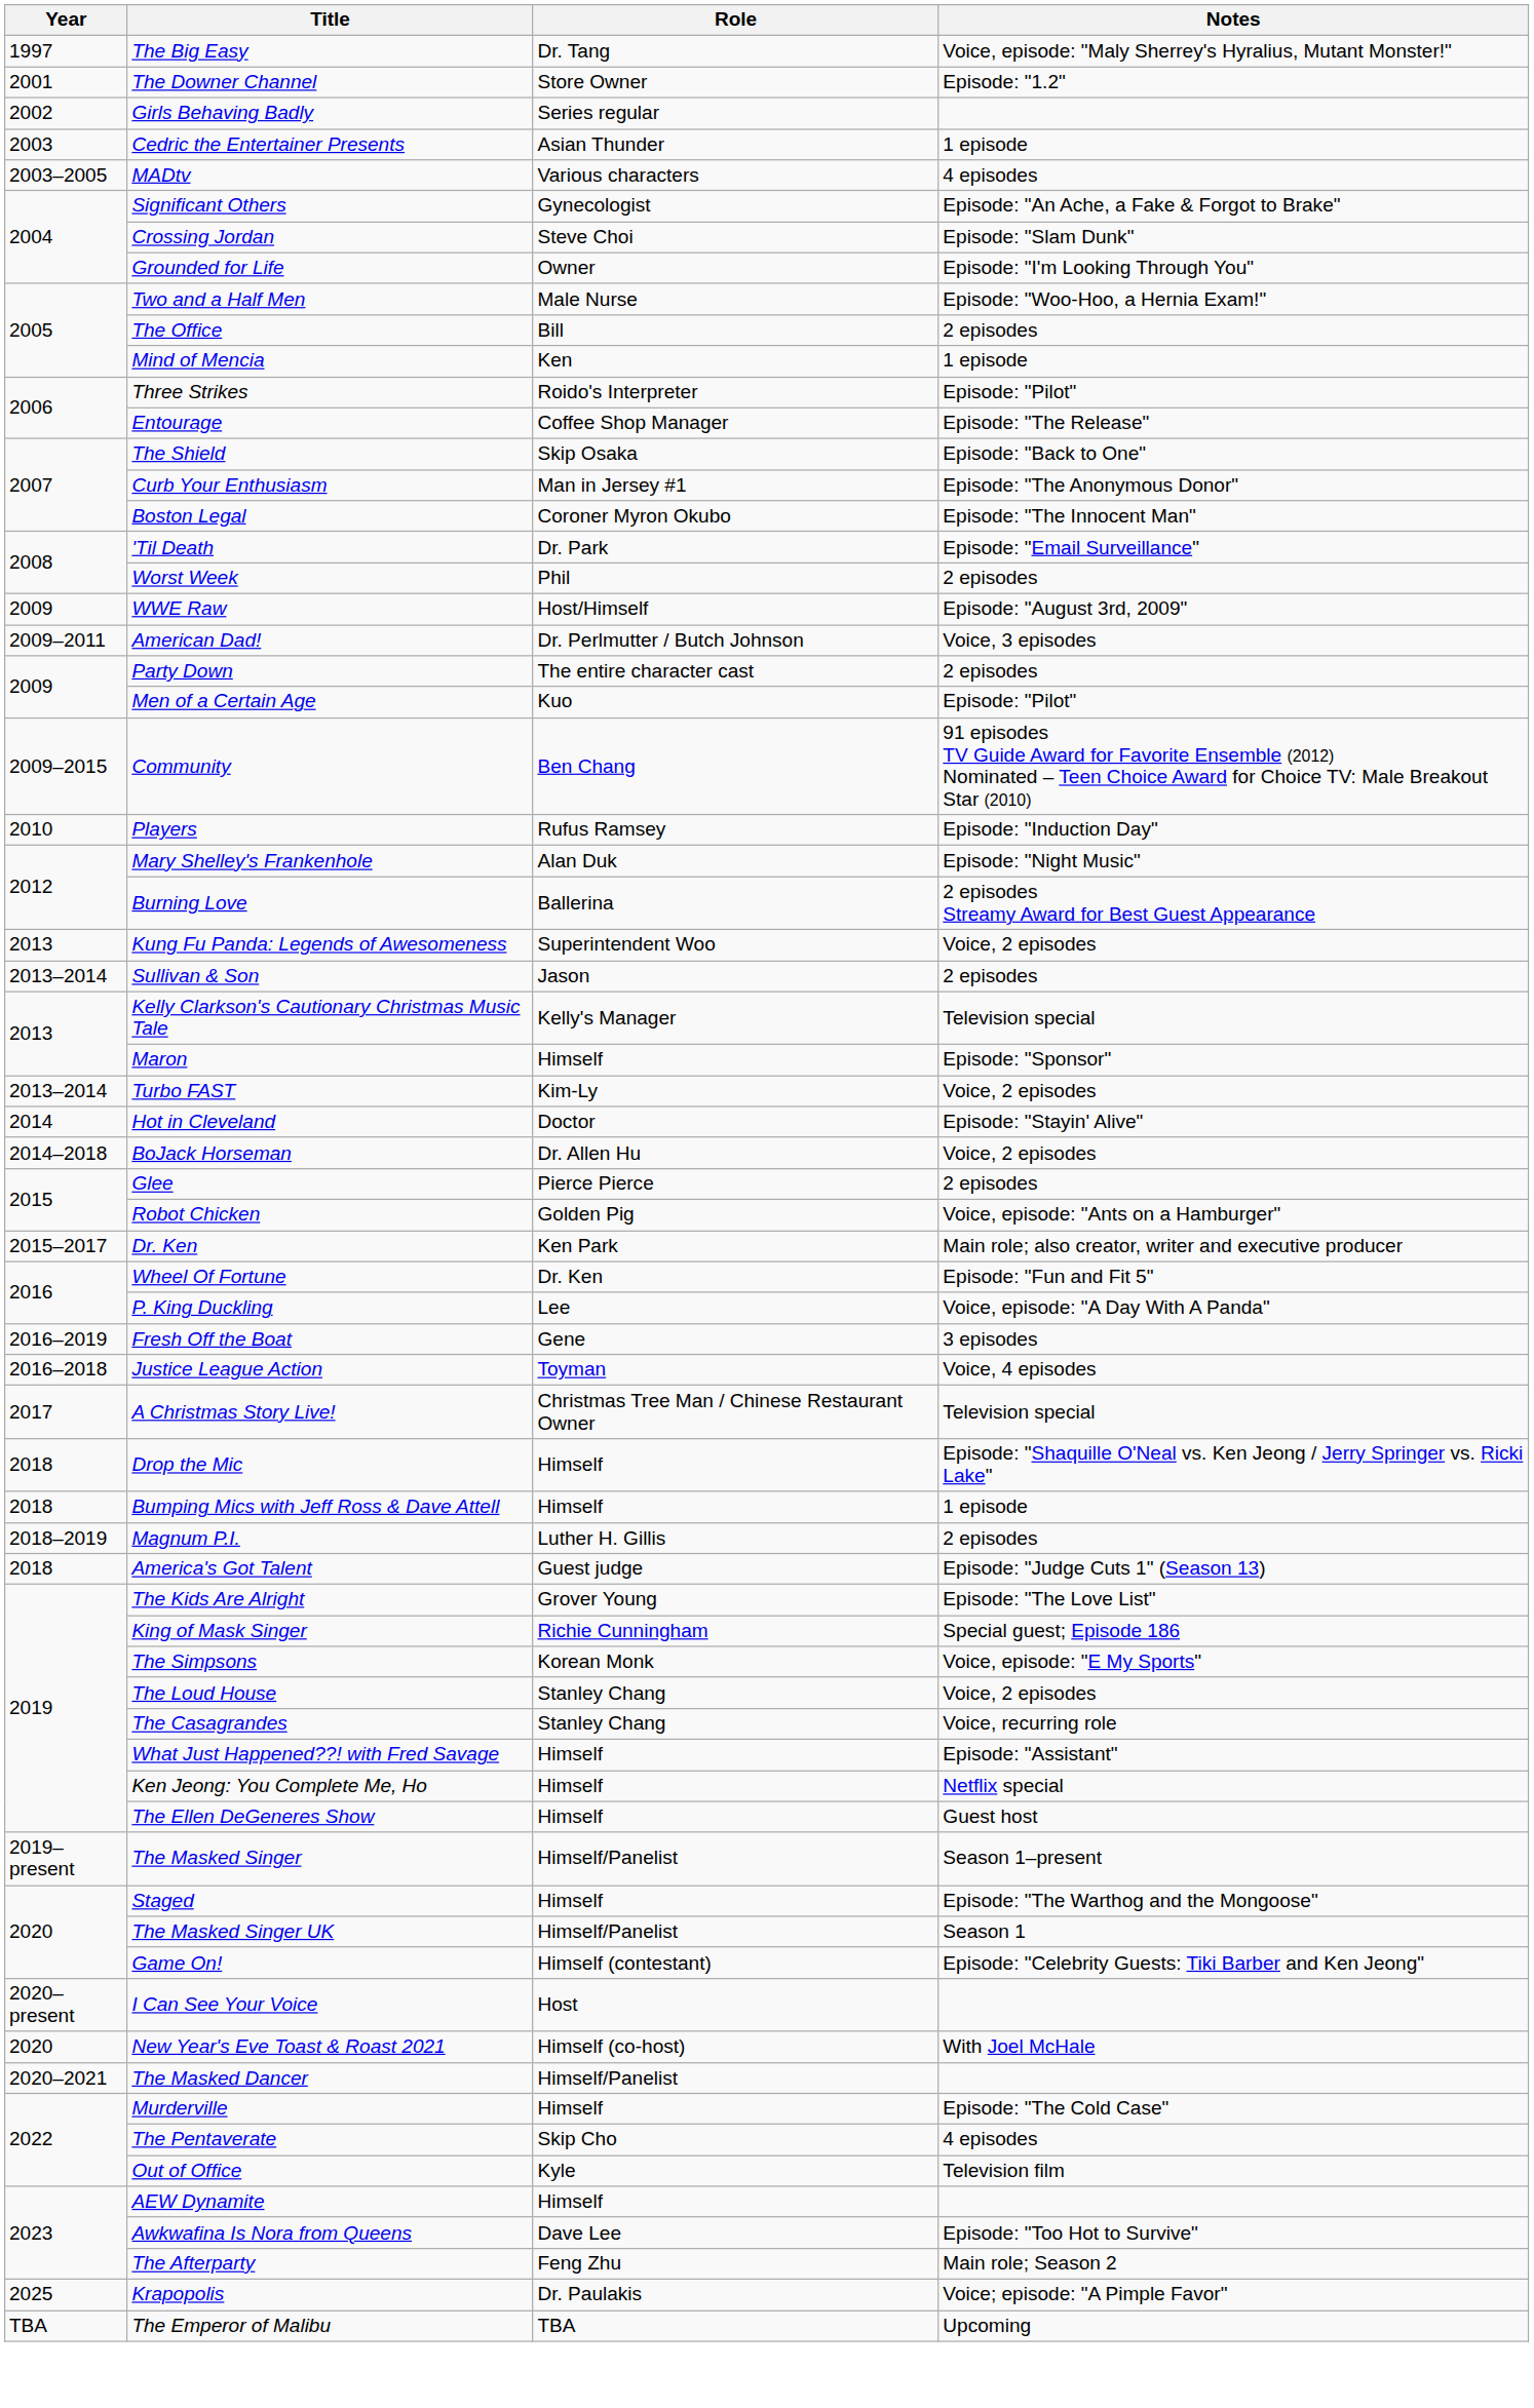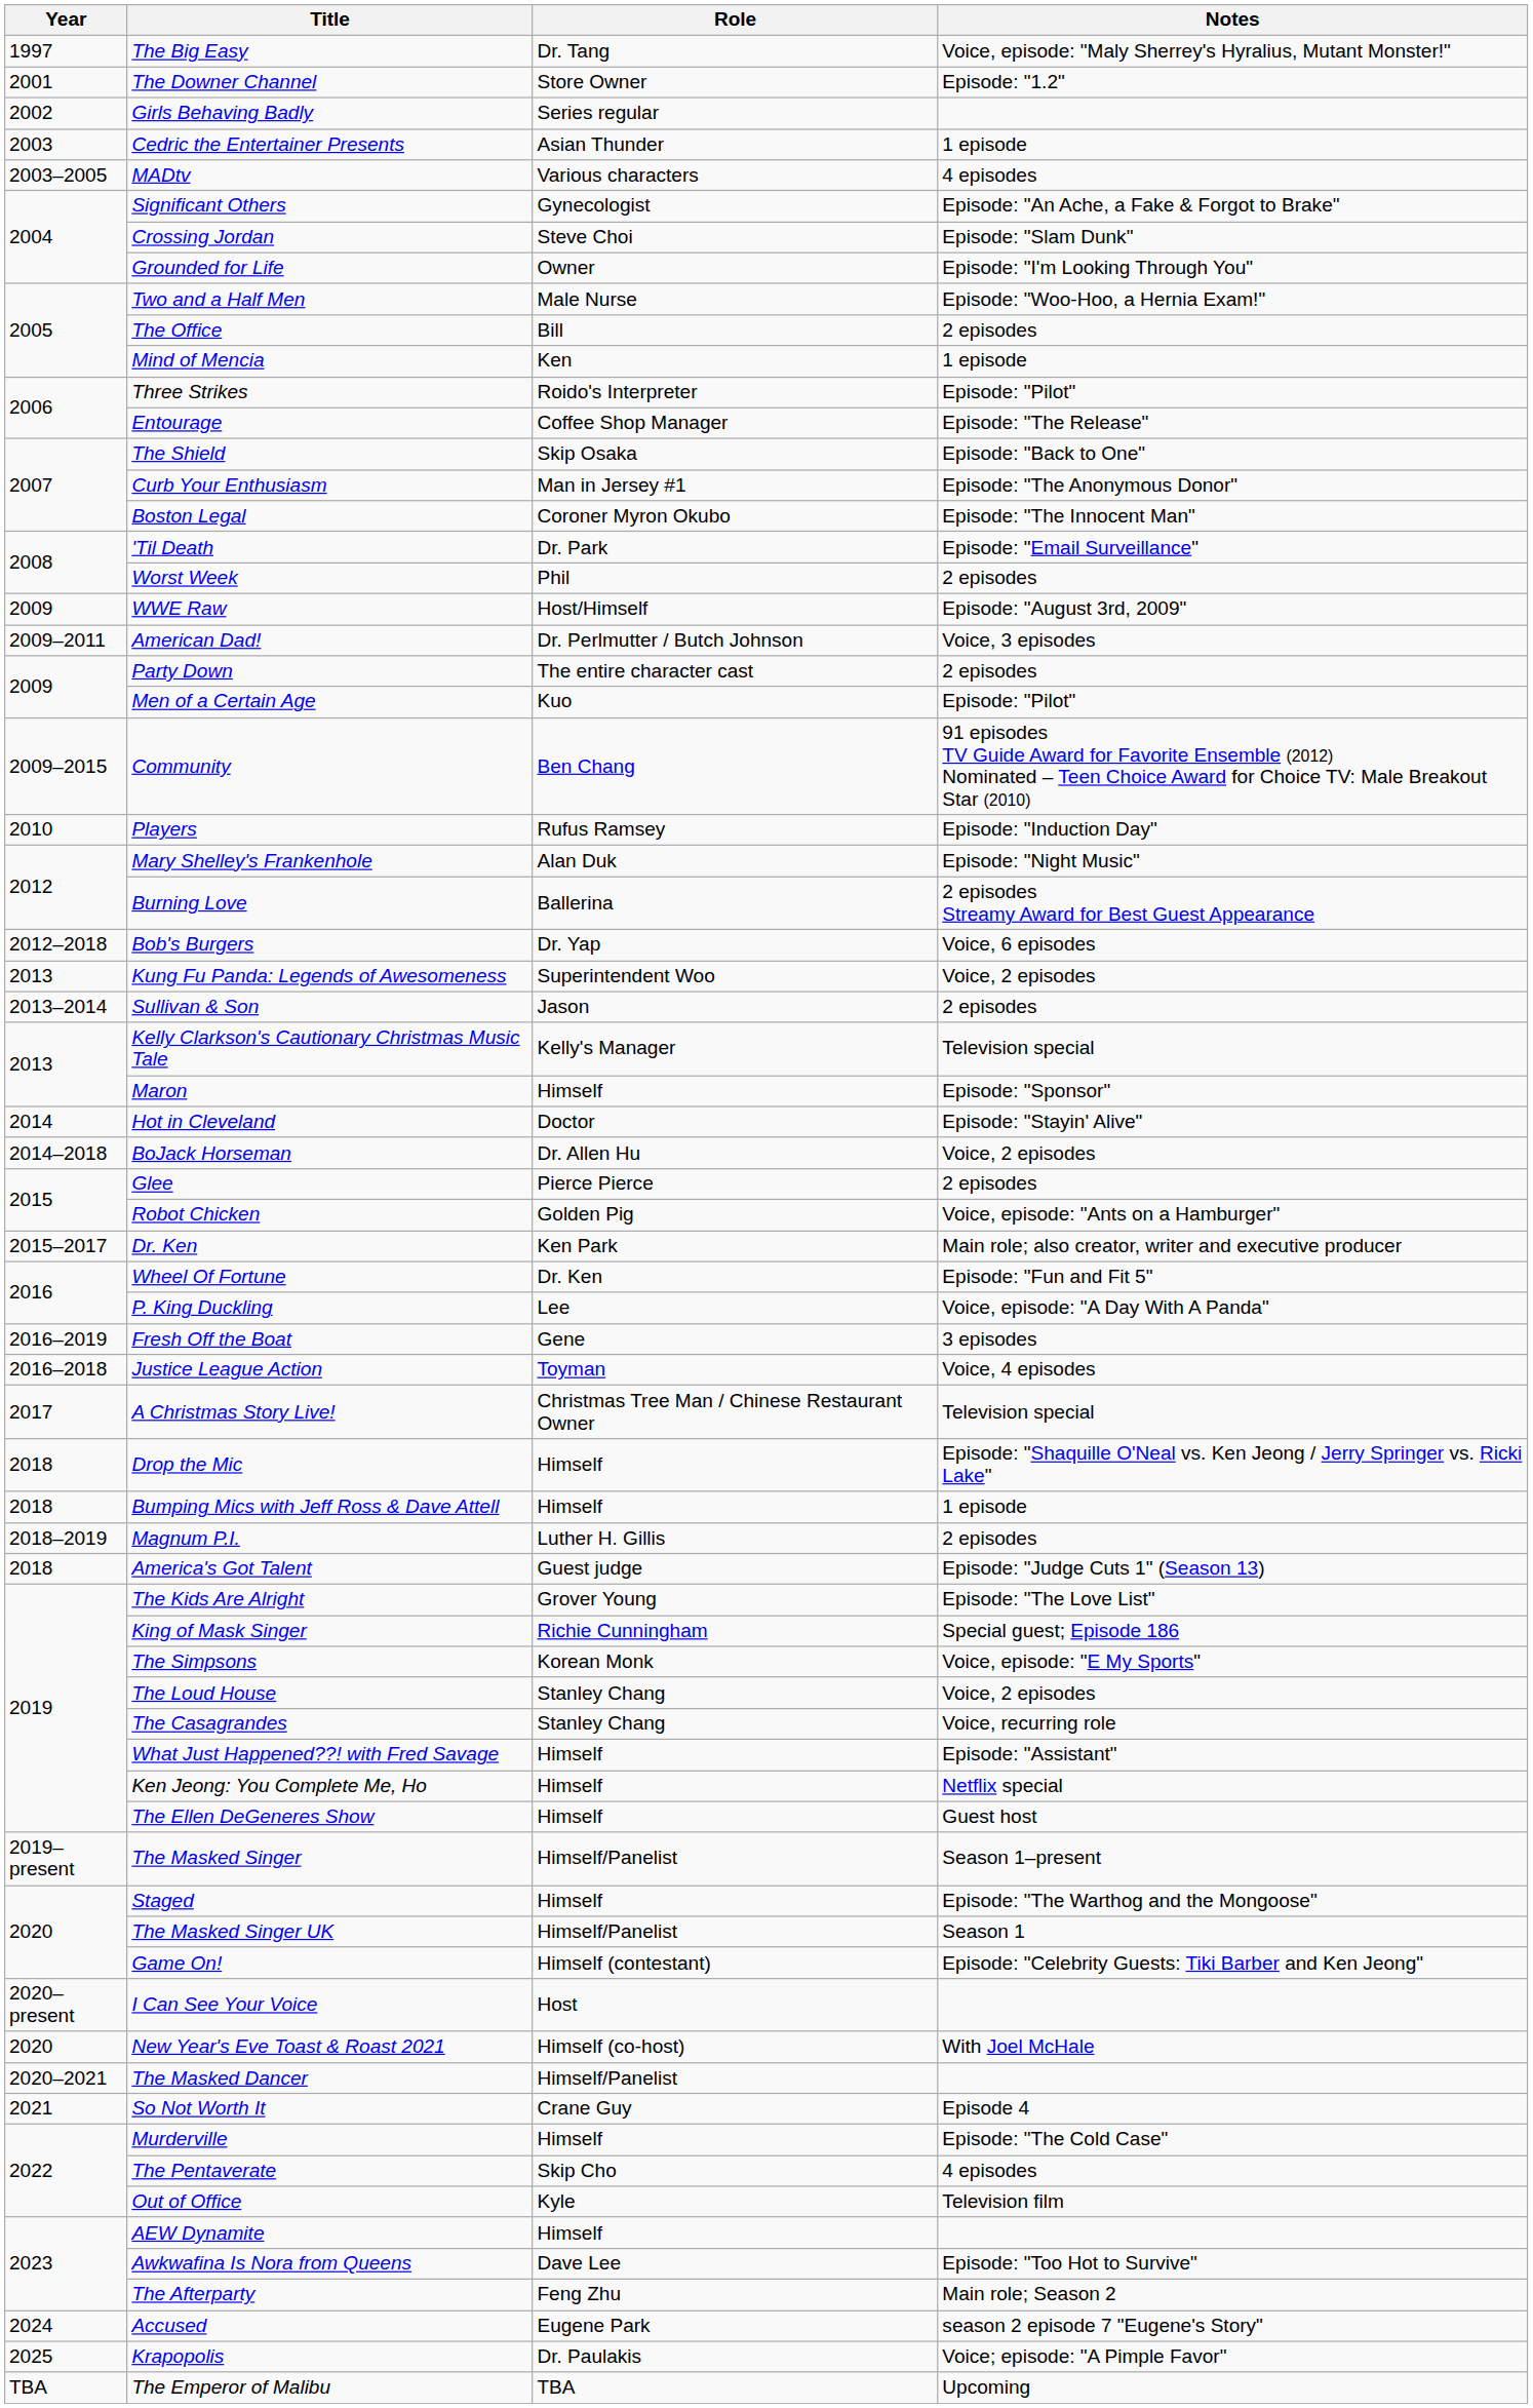 <table class="wikitable sortable">
 <tr>
 <th>Year</th>
 <th>Title</th>
 <th>Role</th>
 <th>Notes</th>
 </tr>
 <tr>
 <td>1997</td>
 <td><em><a href='#'>The Big Easy</a></em></td>
 <td>Dr. Tang</td>
 <td>Voice, episode: "Maly Sherrey's Hyralius, Mutant Monster!"</td>
 </tr>
 <tr>
 <td>2001</td>
 <td><em><a href='#'>The Downer Channel</a></em></td>
 <td>Store Owner</td>
 <td>Episode: "1.2"</td>
 </tr>
 <tr>
 <td>2002</td>
 <td><em><a href='#'>Girls Behaving Badly</a></em></td>
 <td>Series regular</td>
 <td></td>
 </tr>
 <tr>
 <td>2003</td>
 <td><em><a href='#'>Cedric the Entertainer Presents</a></em></td>
 <td>Asian Thunder</td>
 <td>1 episode</td>
 </tr>
 <tr>
 <td>2003–2005</td>
 <td><em><a href='#'>MADtv</a></em></td>
 <td>Various characters</td>
 <td>4 episodes</td>
 </tr>
 <tr>
 <td rowspan="3">2004</td>
 <td><em><a href='#'>Significant Others</a></em></td>
 <td>Gynecologist</td>
 <td>Episode: "An Ache, a Fake & Forgot to Brake"</td>
 </tr>
 <tr>
 <td><em><a href='#'>Crossing Jordan</a></em></td>
 <td>Steve Choi</td>
 <td>Episode: "Slam Dunk"</td>
 </tr>
 <tr>
 <td><em><a href='#'>Grounded for Life</a></em></td>
 <td>Owner</td>
 <td>Episode: "I'm Looking Through You"</td>
 </tr>
 <tr>
 <td rowspan="3">2005</td>
 <td><em><a href='#'>Two and a Half Men</a></em></td>
 <td>Male Nurse</td>
 <td>Episode: "Woo-Hoo, a Hernia Exam!"</td>
 </tr>
 <tr>
 <td><em><a href='#'>The Office</a></em></td>
 <td>Bill</td>
 <td>2 episodes</td>
 </tr>
 <tr>
 <td><em><a href='#'>Mind of Mencia</a></em></td>
 <td>Ken</td>
 <td>1 episode</td>
 </tr>
 <tr>
 <td rowspan="2">2006</td>
 <td><em>Three Strikes</em></td>
 <td>Roido's Interpreter</td>
 <td>Episode: "Pilot"</td>
 </tr>
 <tr>
 <td><em><a href='#'>Entourage</a></em></td>
 <td>Coffee Shop Manager</td>
 <td>Episode: "The Release"</td>
 </tr>
 <tr>
 <td rowspan="3">2007</td>
 <td><em><a href='#'>The Shield</a></em></td>
 <td>Skip Osaka</td>
 <td>Episode: "Back to One"</td>
 </tr>
 <tr>
 <td><em><a href='#'>Curb Your Enthusiasm</a></em></td>
 <td>Man in Jersey #1</td>
 <td>Episode: "The Anonymous Donor"</td>
 </tr>
 <tr>
 <td><em><a href='#'>Boston Legal</a></em></td>
 <td>Coroner Myron Okubo</td>
 <td>Episode: "The Innocent Man"</td>
 </tr>
 <tr>
 <td rowspan="2">2008</td>
 <td><em><a href='#'>'Til Death</a></em></td>
 <td>Dr. Park</td>
 <td>Episode: "<a href='#'>Email Surveillance</a>"</td>
 </tr>
 <tr>
 <td><em><a href='#'>Worst Week</a></em></td>
 <td>Phil</td>
 <td>2 episodes</td>
 </tr>
 <tr>
 <td>2009</td>
 <td><em><a href='#'>WWE Raw</a></em></td>
 <td>Host/Himself</td>
 <td>Episode: "August 3rd, 2009"</td>
 </tr>
 <tr>
 <td>2009–2011</td>
 <td><em><a href='#'>American Dad!</a></em></td>
 <td>Dr. Perlmutter / Butch Johnson</td>
 <td>Voice, 3 episodes</td>
 </tr>
 <tr>
 <td rowspan="2">2009</td>
 <td><em><a href='#'>Party Down</a></em></td>
 <td>The entire character cast</td>
 <td>2 episodes</td>
 </tr>
 <tr>
 <td><em><a href='#'>Men of a Certain Age</a></em></td>
 <td>Kuo</td>
 <td>Episode: "Pilot"</td>
 </tr>
 <tr>
 <td>2009–2015</td>
 <td><em><a href='#'>Community</a></em></td>
 <td><a href='#'>Ben Chang</a></td>
 <td>91 episodes<br><a href='#'>TV Guide Award for Favorite Ensemble</a> <small>(2012)</small><br>Nominated – <a href='#'>Teen Choice Award</a> for Choice TV: Male Breakout Star <small>(2010)</small></td>
 </tr>
 <tr>
 <td>2010</td>
 <td><em><a href='#'>Players</a></em></td>
 <td>Rufus Ramsey</td>
 <td>Episode: "Induction Day"</td>
 </tr>
 <tr>
 <td rowspan="2">2012</td>
 <td><em><a href='#'>Mary Shelley's Frankenhole</a></em></td>
 <td>Alan Duk</td>
 <td>Episode: "Night Music"</td>
 </tr>
 <tr>
 <td><em><a href='#'>Burning Love</a></em></td>
 <td>Ballerina</td>
 <td>2 episodes<br><a href='#'>Streamy Award for Best Guest Appearance</a></td>
 </tr>
 <tr>
+<td>2012–2018</td>
+<td><em><a href='#'>Bob's Burgers</a></em></td>
+<td>Dr. Yap</td>
+<td>Voice, 6 episodes</td>
+</tr>
+<tr>
 <td>2013</td>
 <td><em><a href='#'>Kung Fu Panda: Legends of Awesomeness</a></em></td>
 <td>Superintendent Woo</td>
 <td>Voice, 2 episodes</td>
 </tr>
 <tr>
 <td>2013–2014</td>
 <td><em><a href='#'>Sullivan & Son</a></em></td>
 <td>Jason</td>
 <td>2 episodes</td>
 </tr>
 <tr>
 <td rowspan="2">2013</td>
 <td><em><a href='#'>Kelly Clarkson's Cautionary Christmas Music Tale</a></em></td>
 <td>Kelly's Manager</td>
 <td>Television special</td>
 </tr>
 <tr>
 <td><em><a href='#'>Maron</a></em></td>
 <td>Himself</td>
 <td>Episode: "Sponsor"</td>
-</tr>
-<tr>
-<td>2013–2014</td>
-<td><em><a href='#'>Turbo FAST</a></em></td>
-<td>Kim-Ly</td>
-<td>Voice, 2 episodes</td>
 </tr>
 <tr>
 <td>2014</td>
 <td><em><a href='#'>Hot in Cleveland</a></em></td>
 <td>Doctor</td>
 <td>Episode: "Stayin' Alive"</td>
 </tr>
 <tr>
 <td>2014–2018</td>
 <td><em><a href='#'>BoJack Horseman</a></em></td>
 <td>Dr. Allen Hu</td>
 <td>Voice, 2 episodes</td>
 </tr>
 <tr>
 <td rowspan="2">2015</td>
 <td><em><a href='#'>Glee</a></em></td>
 <td>Pierce Pierce</td>
 <td>2 episodes</td>
 </tr>
 <tr>
 <td><em><a href='#'>Robot Chicken</a></em></td>
 <td>Golden Pig</td>
 <td>Voice, episode: "Ants on a Hamburger"</td>
 </tr>
 <tr>
 <td>2015–2017</td>
 <td><em><a href='#'>Dr. Ken</a></em></td>
 <td>Ken Park</td>
 <td>Main role; also creator, writer and executive producer</td>
 </tr>
 <tr>
 <td rowspan="2">2016</td>
 <td><em><a href='#'>Wheel Of Fortune</a></em></td>
 <td>Dr. Ken</td>
 <td>Episode: "Fun and Fit 5"</td>
 </tr>
 <tr>
 <td><em><a href='#'>P. King Duckling</a></em></td>
 <td>Lee</td>
 <td>Voice, episode: "A Day With A Panda"</td>
 </tr>
 <tr>
 <td>2016–2019</td>
 <td><em><a href='#'>Fresh Off the Boat</a></em></td>
 <td>Gene</td>
 <td>3 episodes</td>
 </tr>
 <tr>
 <td>2016–2018</td>
 <td><em><a href='#'>Justice League Action</a></em></td>
 <td><a href='#'>Toyman</a></td>
 <td>Voice, 4 episodes</td>
 </tr>
 <tr>
 <td>2017</td>
 <td><em><a href='#'>A Christmas Story Live!</a></em></td>
 <td>Christmas Tree Man / Chinese Restaurant Owner</td>
 <td>Television special</td>
 </tr>
 <tr>
 <td>2018</td>
 <td><em><a href='#'>Drop the Mic</a></em></td>
 <td>Himself</td>
 <td>Episode: "<a href='#'>Shaquille O'Neal</a> vs. Ken Jeong / <a href='#'>Jerry Springer</a> vs. <a href='#'>Ricki Lake</a>"</td>
 </tr>
 <tr>
 <td>2018</td>
 <td><em><a href='#'>Bumping Mics with Jeff Ross & Dave Attell</a></em></td>
 <td>Himself</td>
 <td>1 episode</td>
 </tr>
 <tr>
 <td>2018–2019</td>
 <td><em><a href='#'>Magnum P.I.</a></em></td>
 <td>Luther H. Gillis</td>
 <td>2 episodes</td>
 </tr>
 <tr>
 <td>2018</td>
 <td><em><a href='#'>America's Got Talent</a></em></td>
 <td>Guest judge</td>
 <td>Episode: "Judge Cuts 1" (<a href='#'>Season 13</a>)</td>
 </tr>
 <tr>
 <td rowspan="8">2019</td>
 <td><em><a href='#'>The Kids Are Alright</a></em></td>
 <td>Grover Young</td>
 <td>Episode: "The Love List"</td>
 </tr>
 <tr>
 <td><em><a href='#'>King of Mask Singer</a></em></td>
 <td><a href='#'>Richie Cunningham</a></td>
 <td>Special guest; <a href='#'>Episode 186</a></td>
 </tr>
 <tr>
 <td><em><a href='#'>The Simpsons</a></em></td>
 <td>Korean Monk</td>
 <td>Voice, episode: "<a href='#'>E My Sports</a>"</td>
 </tr>
 <tr>
 <td><em><a href='#'>The Loud House</a></em></td>
 <td>Stanley Chang</td>
 <td>Voice, 2 episodes</td>
 </tr>
 <tr>
 <td><em><a href='#'>The Casagrandes</a></em></td>
 <td>Stanley Chang</td>
 <td>Voice, recurring role</td>
 </tr>
 <tr>
 <td><em><a href='#'>What Just Happened??! with Fred Savage</a></em></td>
 <td>Himself</td>
 <td>Episode: "Assistant"</td>
 </tr>
 <tr>
 <td><em>Ken Jeong: You Complete Me, Ho</em></td>
 <td>Himself</td>
 <td><a href='#'>Netflix</a> special</td>
 </tr>
 <tr>
 <td><em><a href='#'>The Ellen DeGeneres Show</a></em></td>
 <td>Himself</td>
 <td>Guest host</td>
 </tr>
 <tr>
 <td>2019–present</td>
 <td><em><a href='#'>The Masked Singer</a></em></td>
 <td>Himself/Panelist</td>
 <td>Season 1–present</td>
 </tr>
 <tr>
 <td rowspan="3">2020</td>
 <td><em><a href='#'>Staged</a></em></td>
 <td>Himself</td>
 <td>Episode: "The Warthog and the Mongoose"</td>
 </tr>
 <tr>
 <td><em><a href='#'>The Masked Singer UK</a></em></td>
 <td>Himself/Panelist</td>
 <td>Season 1</td>
 </tr>
 <tr>
 <td><em><a href='#'>Game On!</a></em></td>
 <td>Himself (contestant)</td>
 <td>Episode: "Celebrity Guests: <a href='#'>Tiki Barber</a> and Ken Jeong"</td>
 </tr>
 <tr>
 <td>2020–present</td>
 <td><em><a href='#'>I Can See Your Voice</a></em></td>
 <td>Host</td>
 <td></td>
 </tr>
 <tr>
 <td>2020</td>
 <td><em><a href='#'>New Year's Eve Toast & Roast 2021</a></em></td>
 <td>Himself (co-host)</td>
 <td>With <a href='#'>Joel McHale</a></td>
 </tr>
 <tr>
 <td>2020–2021</td>
 <td><em><a href='#'>The Masked Dancer</a></em></td>
 <td>Himself/Panelist</td>
 <td></td>
 </tr>
 <tr>
+<td>2021</td>
+<td><em><a href='#'>So Not Worth It</a></em></td>
+<td>Crane Guy</td>
+<td>Episode 4</td>
+</tr>
+<tr>
 <td rowspan="3">2022</td>
 <td><em><a href='#'>Murderville</a></em></td>
 <td>Himself</td>
 <td>Episode: "The Cold Case"</td>
 </tr>
 <tr>
 <td><em><a href='#'>The Pentaverate</a></em></td>
 <td>Skip Cho</td>
 <td>4 episodes</td>
 </tr>
 <tr>
 <td><em><a href='#'>Out of Office</a></em></td>
 <td>Kyle</td>
 <td>Television film</td>
 </tr>
 <tr>
 <td rowspan="3">2023</td>
 <td><em><a href='#'>AEW Dynamite</a></em></td>
 <td>Himself</td>
 <td></td>
 </tr>
 <tr>
 <td><em><a href='#'>Awkwafina Is Nora from Queens</a></em></td>
 <td>Dave Lee</td>
 <td>Episode: "Too Hot to Survive"</td>
 </tr>
 <tr>
 <td><em><a href='#'>The Afterparty</a></em></td>
 <td>Feng Zhu</td>
 <td>Main role; Season 2</td>
 </tr>
 <tr>
+<td>2024</td>
+<td><em><a href='#'>Accused</a></em></td>
+<td>Eugene Park</td>
+<td>season 2 episode 7 "Eugene's Story"</td>
+</tr>
+<tr>
 <td>2025</td>
 <td><em><a href='#'>Krapopolis</a></em></td>
 <td>Dr. Paulakis</td>
 <td>Voice; episode: "A Pimple Favor"</td>
 </tr>
 <tr>
 <td>TBA</td>
 <td><em>The Emperor of Malibu</em></td>
 <td>TBA</td>
 <td>Upcoming</td>
 </tr>
 </table>
